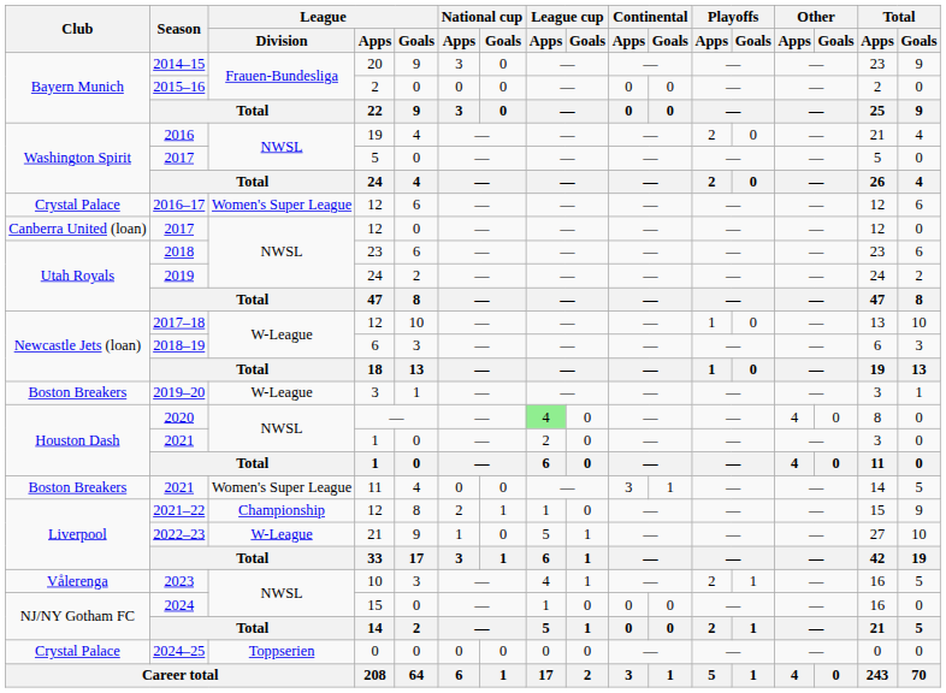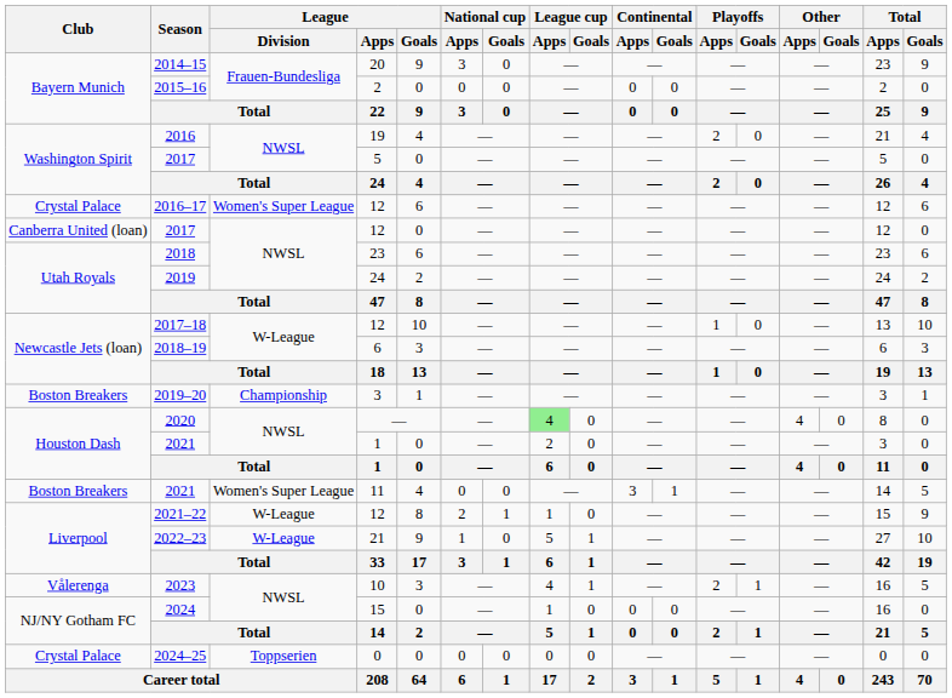 <table class="wikitable" style="text-align:center">
 <tr>
 <th rowspan="2">Club</th>
 <th rowspan="2">Season</th>
 <th colspan="3">League</th>
 <th colspan="2">National cup</th>
 <th colspan="2">League cup</th>
 <th colspan="2">Continental</th>
 <th colspan="2">Playoffs</th>
 <th colspan="2">Other</th>
 <th colspan="2">Total</th>
 </tr>
 <tr>
 <th>Division</th>
 <th>Apps</th>
 <th>Goals</th>
 <th>Apps</th>
 <th>Goals</th>
 <th>Apps</th>
 <th>Goals</th>
 <th>Apps</th>
 <th>Goals</th>
 <th>Apps</th>
 <th>Goals</th>
 <th>Apps</th>
 <th>Goals</th>
 <th>Apps</th>
 <th>Goals</th>
 </tr>
 <tr>
 <td rowspan="3"><a href='#'>Bayern Munich</a></td>
 <td><a href='#'>2014–15</a></td>
 <td rowspan="2"><a href='#'>Frauen-Bundesliga</a></td>
 <td>20</td>
 <td>9</td>
 <td>3</td>
 <td>0</td>
 <td colspan="2">—</td>
 <td colspan="2">—</td>
 <td colspan="2">—</td>
 <td colspan="2">—</td>
 <td>23</td>
 <td>9</td>
 </tr>
 <tr>
 <td><a href='#'>2015–16</a></td>
 <td>2</td>
 <td>0</td>
 <td>0</td>
 <td>0</td>
 <td colspan="2">—</td>
 <td>0</td>
 <td>0</td>
 <td colspan="2">—</td>
 <td colspan="2">—</td>
 <td>2</td>
 <td>0</td>
 </tr>
 <tr>
 <th colspan="2">Total</th>
 <th>22</th>
 <th>9</th>
 <th>3</th>
 <th>0</th>
 <th colspan="2">—</th>
 <th>0</th>
 <th>0</th>
 <th colspan="2">—</th>
 <th colspan="2">—</th>
 <th>25</th>
 <th>9</th>
 </tr>
 <tr>
 <td rowspan="3"><a href='#'>Washington Spirit</a></td>
 <td><a href='#'>2016</a></td>
 <td rowspan="2"><a href='#'>NWSL</a></td>
 <td>19</td>
 <td>4</td>
 <td colspan="2">—</td>
 <td colspan="2">—</td>
 <td colspan="2">—</td>
 <td>2</td>
 <td>0</td>
 <td colspan="2">—</td>
 <td>21</td>
 <td>4</td>
 </tr>
 <tr>
 <td><a href='#'>2017</a></td>
 <td>5</td>
 <td>0</td>
 <td colspan="2">—</td>
 <td colspan="2">—</td>
 <td colspan="2">—</td>
 <td colspan="2">—</td>
 <td colspan="2">—</td>
 <td>5</td>
 <td>0</td>
 </tr>
 <tr>
 <th colspan="2">Total</th>
 <th>24</th>
 <th>4</th>
 <th colspan="2">—</th>
 <th colspan="2">—</th>
 <th colspan="2">—</th>
 <th>2</th>
 <th>0</th>
 <th colspan="2">—</th>
 <th>26</th>
 <th>4</th>
 </tr>
 <tr>
 <td><a href='#'>Crystal Palace</a></td>
 <td><a href='#'>2016–17</a></td>
 <td><a href='#'>Women's Super League</a></td>
 <td>12</td>
 <td>6</td>
 <td colspan="2">—</td>
 <td colspan="2">—</td>
 <td colspan="2">—</td>
 <td colspan="2">—</td>
 <td colspan="2">—</td>
 <td>12</td>
 <td>6</td>
 </tr>
 <tr>
 <td><a href='#'>Canberra United</a> (loan)</td>
 <td><a href='#'>2017</a></td>
 <td rowspan="3">NWSL</td>
 <td>12</td>
 <td>0</td>
 <td colspan="2">—</td>
 <td colspan="2">—</td>
 <td colspan="2">—</td>
 <td colspan="2">—</td>
 <td colspan="2">—</td>
 <td>12</td>
 <td>0</td>
 </tr>
 <tr>
 <td rowspan="3"><a href='#'>Utah Royals</a></td>
 <td><a href='#'>2018</a></td>
 <td>23</td>
 <td>6</td>
 <td colspan="2">—</td>
 <td colspan="2">—</td>
 <td colspan="2">—</td>
 <td colspan="2">—</td>
 <td colspan="2">—</td>
 <td>23</td>
 <td>6</td>
 </tr>
 <tr>
 <td><a href='#'>2019</a></td>
 <td>24</td>
 <td>2</td>
 <td colspan="2">—</td>
 <td colspan="2">—</td>
 <td colspan="2">—</td>
 <td colspan="2">—</td>
 <td colspan="2">—</td>
 <td>24</td>
 <td>2</td>
 </tr>
 <tr>
 <th colspan="2">Total</th>
 <th>47</th>
 <th>8</th>
 <th colspan="2">—</th>
 <th colspan="2">—</th>
 <th colspan="2">—</th>
 <th colspan="2">—</th>
 <th colspan="2">—</th>
 <th>47</th>
 <th>8</th>
 </tr>
 <tr>
 <td rowspan="3"><a href='#'>Newcastle Jets</a> (loan)</td>
 <td><a href='#'>2017–18</a></td>
 <td rowspan="2">W-League</td>
 <td>12</td>
 <td>10</td>
 <td colspan="2">—</td>
 <td colspan="2">—</td>
 <td colspan="2">—</td>
 <td>1</td>
 <td>0</td>
 <td colspan="2">—</td>
 <td>13</td>
 <td>10</td>
 </tr>
 <tr>
 <td><a href='#'>2018–19</a></td>
 <td>6</td>
 <td>3</td>
 <td colspan="2">—</td>
 <td colspan="2">—</td>
 <td colspan="2">—</td>
 <td colspan="2">—</td>
 <td colspan="2">—</td>
 <td>6</td>
 <td>3</td>
 </tr>
 <tr>
 <th colspan="2">Total</th>
 <th>18</th>
 <th>13</th>
 <th colspan="2">—</th>
 <th colspan="2">—</th>
 <th colspan="2">—</th>
 <th>1</th>
 <th>0</th>
 <th colspan="2">—</th>
 <th>19</th>
 <th>13</th>
 </tr>
 <tr>
 <td><a href='#'>Boston Breakers</a></td>
 <td><a href='#'>2019–20</a></td>
-<td>W-League</td>
+<td><a href='#'>Championship</a></td>
 <td>3</td>
 <td>1</td>
 <td colspan="2">—</td>
 <td colspan="2">—</td>
 <td colspan="2">—</td>
 <td colspan="2">—</td>
 <td colspan="2">—</td>
 <td>3</td>
 <td>1</td>
 </tr>
 <tr>
 <td rowspan="3"><a href='#'>Houston Dash</a></td>
 <td><a href='#'>2020</a></td>
 <td rowspan="2">NWSL</td>
 <td colspan="2">—</td>
 <td colspan="2">—</td>
 <td style="background: lightgreen;">4</td>
 <td>0</td>
 <td colspan="2">—</td>
 <td colspan="2">—</td>
 <td>4</td>
 <td>0</td>
 <td>8</td>
 <td>0</td>
 </tr>
 <tr>
 <td><a href='#'>2021</a></td>
 <td>1</td>
 <td>0</td>
 <td colspan="2">—</td>
 <td>2</td>
 <td>0</td>
 <td colspan="2">—</td>
 <td colspan="2">—</td>
 <td colspan="2">—</td>
 <td>3</td>
 <td>0</td>
 </tr>
 <tr>
 <th colspan="2">Total</th>
 <th>1</th>
 <th>0</th>
 <th colspan="2">—</th>
 <th>6</th>
 <th>0</th>
 <th colspan="2">—</th>
 <th colspan="2">—</th>
 <th>4</th>
 <th>0</th>
 <th>11</th>
 <th>0</th>
 </tr>
 <tr>
 <td><a href='#'>Boston Breakers</a></td>
 <td><a href='#'>2021</a></td>
 <td>Women's Super League</td>
 <td>11</td>
 <td>4</td>
 <td>0</td>
 <td>0</td>
 <td colspan="2">—</td>
 <td>3</td>
 <td>1</td>
 <td colspan="2">—</td>
 <td colspan="2">—</td>
 <td>14</td>
 <td>5</td>
 </tr>
 <tr>
 <td rowspan="3"><a href='#'>Liverpool</a></td>
 <td><a href='#'>2021–22</a></td>
-<td><a href='#'>Championship</a></td>
+<td>W-League</td>
 <td>12</td>
 <td>8</td>
 <td>2</td>
 <td>1</td>
 <td>1</td>
 <td>0</td>
 <td colspan="2">—</td>
 <td colspan="2">—</td>
 <td colspan="2">—</td>
 <td>15</td>
 <td>9</td>
 </tr>
 <tr>
 <td><a href='#'>2022–23</a></td>
 <td><a href='#'>W-League</a></td>
 <td>21</td>
 <td>9</td>
 <td>1</td>
 <td>0</td>
 <td>5</td>
 <td>1</td>
 <td colspan="2">—</td>
 <td colspan="2">—</td>
 <td colspan="2">—</td>
 <td>27</td>
 <td>10</td>
 </tr>
 <tr>
 <th colspan="2">Total</th>
 <th>33</th>
 <th>17</th>
 <th>3</th>
 <th>1</th>
 <th>6</th>
 <th>1</th>
 <th colspan="2">—</th>
 <th colspan="2">—</th>
 <th colspan="2">—</th>
 <th>42</th>
 <th>19</th>
 </tr>
 <tr>
 <td><a href='#'>Vålerenga</a></td>
 <td><a href='#'>2023</a></td>
 <td rowspan="2">NWSL</td>
 <td>10</td>
 <td>3</td>
 <td colspan="2">—</td>
 <td>4</td>
 <td>1</td>
 <td colspan="2">—</td>
 <td>2</td>
 <td>1</td>
 <td colspan="2">—</td>
 <td>16</td>
 <td>5</td>
 </tr>
 <tr>
 <td rowspan="2">NJ/NY Gotham FC</td>
 <td><a href='#'>2024</a></td>
 <td>15</td>
 <td>0</td>
 <td colspan="2">—</td>
 <td>1</td>
 <td>0</td>
 <td>0</td>
 <td>0</td>
 <td colspan="2">—</td>
 <td colspan="2">—</td>
 <td>16</td>
 <td>0</td>
 </tr>
 <tr>
 <th colspan="2">Total</th>
 <th>14</th>
 <th>2</th>
 <th colspan="2">—</th>
 <th>5</th>
 <th>1</th>
 <th>0</th>
 <th>0</th>
 <th>2</th>
 <th>1</th>
 <th colspan="2">—</th>
 <th>21</th>
 <th>5</th>
 </tr>
 <tr>
 <td><a href='#'>Crystal Palace</a></td>
 <td><a href='#'>2024–25</a></td>
 <td><a href='#'>Toppserien</a></td>
 <td>0</td>
 <td>0</td>
 <td>0</td>
 <td>0</td>
 <td>0</td>
 <td>0</td>
 <td colspan="2">—</td>
 <td colspan="2">—</td>
 <td colspan="2">—</td>
 <td>0</td>
 <td>0</td>
 </tr>
 <tr>
 <th colspan="3">Career total</th>
 <th>208</th>
 <th>64</th>
 <th>6</th>
 <th>1</th>
 <th>17</th>
 <th>2</th>
 <th>3</th>
 <th>1</th>
 <th>5</th>
 <th>1</th>
 <th>4</th>
 <th>0</th>
 <th>243</th>
 <th>70</th>
 </tr>
 </table>
